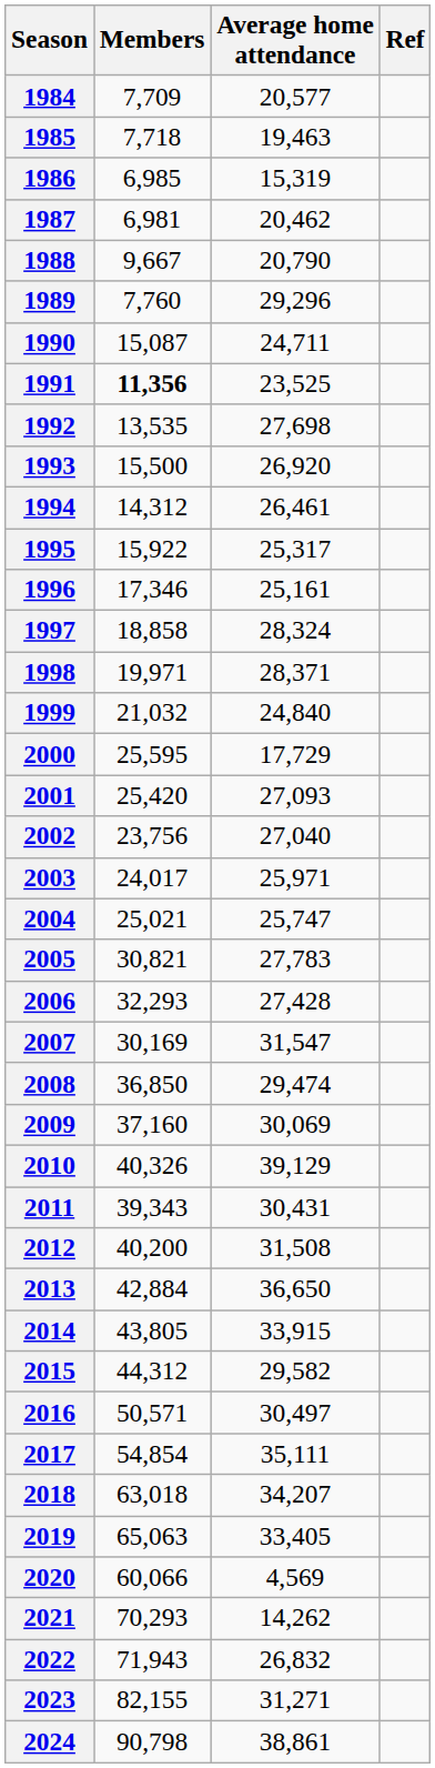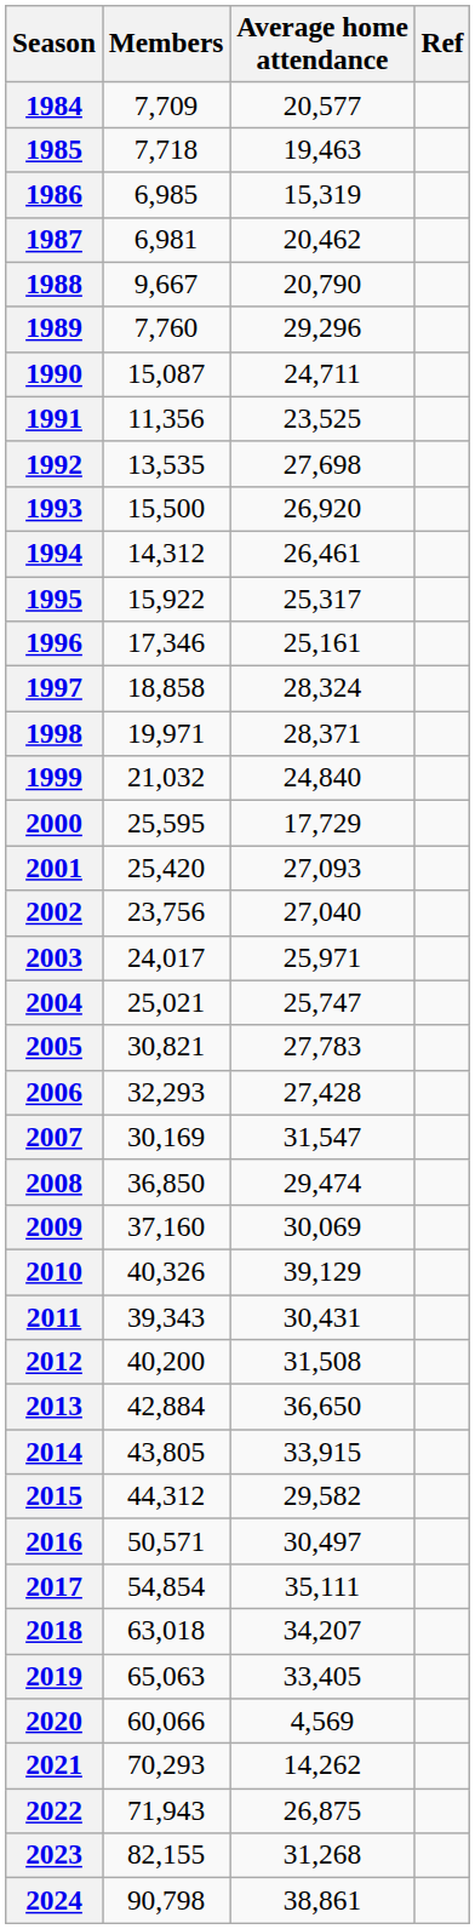 <table class="wikitable plainrowheaders sortable" style="text-align:center;">
 <tr>
 <th scope="col">Season</th>
 <th scope="col">Members</th>
 <th scope="col">Average home<br>attendance</th>
 <th class="unsortable">Ref</th>
 </tr>
 <tr>
 <th scope="row" style="text-align:center;"><a href='#'>1984</a></th>
 <td>7,709</td>
 <td>20,577</td>
 <td></td>
 </tr>
 <tr>
 <th scope="row" style="text-align:center;"><a href='#'>1985</a></th>
 <td>7,718</td>
 <td>19,463</td>
 <td></td>
 </tr>
 <tr>
 <th scope="row" style="text-align:center;"><a href='#'>1986</a></th>
 <td>6,985</td>
 <td>15,319</td>
 <td></td>
 </tr>
 <tr>
 <th scope="row" style="text-align:center;"><a href='#'>1987</a></th>
 <td>6,981</td>
 <td>20,462</td>
 <td></td>
 </tr>
 <tr>
 <th scope="row" style="text-align:center;"><a href='#'>1988</a></th>
 <td>9,667</td>
 <td>20,790</td>
 <td></td>
 </tr>
 <tr>
 <th scope="row" style="text-align:center;"><a href='#'>1989</a></th>
 <td>7,760</td>
 <td>29,296</td>
 <td></td>
 </tr>
 <tr>
 <th scope="row" style="text-align:center;"><a href='#'>1990</a></th>
 <td>15,087</td>
 <td>24,711</td>
 <td></td>
 </tr>
 <tr>
 <th scope="row" style="text-align:center;"><a href='#'>1991</a></th>
-<td><strong>11,356</strong></td>
+<td>11,356</td>
 <td>23,525</td>
 <td></td>
 </tr>
 <tr>
 <th scope="row" style="text-align:center;"><a href='#'>1992</a></th>
 <td>13,535</td>
 <td>27,698</td>
 <td></td>
 </tr>
 <tr>
 <th scope="row" style="text-align:center;"><a href='#'>1993</a></th>
 <td>15,500</td>
 <td>26,920</td>
 <td></td>
 </tr>
 <tr>
 <th scope="row" style="text-align:center;"><a href='#'>1994</a></th>
 <td>14,312</td>
 <td>26,461</td>
 <td></td>
 </tr>
 <tr>
 <th scope="row" style="text-align:center;"><a href='#'>1995</a></th>
 <td>15,922</td>
 <td>25,317</td>
 <td></td>
 </tr>
 <tr>
 <th scope="row" style="text-align:center;"><a href='#'>1996</a></th>
 <td>17,346</td>
 <td>25,161</td>
 <td></td>
 </tr>
 <tr>
 <th scope="row" style="text-align:center;"><a href='#'>1997</a></th>
 <td>18,858</td>
 <td>28,324</td>
 <td></td>
 </tr>
 <tr>
 <th scope="row" style="text-align:center;"><a href='#'>1998</a></th>
 <td>19,971</td>
 <td>28,371</td>
 <td></td>
 </tr>
 <tr>
 <th scope="row" style="text-align:center;"><a href='#'>1999</a></th>
 <td>21,032</td>
 <td>24,840</td>
 <td></td>
 </tr>
 <tr>
 <th scope="row" style="text-align:center;"><a href='#'>2000</a></th>
 <td>25,595</td>
 <td>17,729</td>
 <td></td>
 </tr>
 <tr>
 <th scope="row" style="text-align:center;"><a href='#'>2001</a></th>
 <td>25,420</td>
 <td>27,093</td>
 <td></td>
 </tr>
 <tr>
 <th scope="row" style="text-align:center;"><a href='#'>2002</a></th>
 <td>23,756</td>
 <td>27,040</td>
 <td></td>
 </tr>
 <tr>
 <th scope="row" style="text-align:center;"><a href='#'>2003</a></th>
 <td>24,017</td>
 <td>25,971</td>
 <td></td>
 </tr>
 <tr>
 <th scope="row" style="text-align:center;"><a href='#'>2004</a></th>
 <td>25,021</td>
 <td>25,747</td>
 <td></td>
 </tr>
 <tr>
 <th scope="row" style="text-align:center;"><a href='#'>2005</a></th>
 <td>30,821</td>
 <td>27,783</td>
 <td></td>
 </tr>
 <tr>
 <th scope="row" style="text-align:center;"><a href='#'>2006</a></th>
 <td>32,293</td>
 <td>27,428</td>
 <td></td>
 </tr>
 <tr>
 <th scope="row" style="text-align:center;"><a href='#'>2007</a></th>
 <td>30,169</td>
 <td>31,547</td>
 <td></td>
 </tr>
 <tr>
 <th scope="row" style="text-align:center;"><a href='#'>2008</a></th>
 <td>36,850</td>
 <td>29,474</td>
 <td></td>
 </tr>
 <tr>
 <th scope="row" style="text-align:center;"><a href='#'>2009</a></th>
 <td>37,160</td>
 <td>30,069</td>
 <td></td>
 </tr>
 <tr>
 <th scope="row" style="text-align:center;"><a href='#'>2010</a></th>
 <td>40,326</td>
 <td>39,129</td>
 <td></td>
 </tr>
 <tr>
 <th scope="row" style="text-align:center;"><a href='#'>2011</a></th>
 <td>39,343</td>
 <td>30,431</td>
 <td></td>
 </tr>
 <tr>
 <th scope="row" style="text-align:center;"><a href='#'>2012</a></th>
 <td>40,200</td>
 <td>31,508</td>
 <td></td>
 </tr>
 <tr>
 <th scope="row" style="text-align:center;"><a href='#'>2013</a></th>
 <td>42,884</td>
 <td>36,650</td>
 <td></td>
 </tr>
 <tr>
 <th scope="row" style="text-align:center;"><a href='#'>2014</a></th>
 <td>43,805</td>
 <td>33,915</td>
 <td></td>
 </tr>
 <tr>
 <th scope="row" style="text-align:center;"><a href='#'>2015</a></th>
 <td>44,312</td>
 <td>29,582</td>
 <td></td>
 </tr>
 <tr>
 <th scope="row" style="text-align:center;"><a href='#'>2016</a></th>
 <td>50,571</td>
 <td>30,497</td>
 <td></td>
 </tr>
 <tr>
 <th scope="row" style="text-align:center;"><a href='#'>2017</a></th>
 <td>54,854</td>
 <td>35,111</td>
 <td></td>
 </tr>
 <tr>
 <th scope="row" style="text-align:center;"><a href='#'>2018</a></th>
 <td>63,018</td>
 <td>34,207</td>
 <td></td>
 </tr>
 <tr>
 <th scope="row" style="text-align:center;"><a href='#'>2019</a></th>
 <td>65,063</td>
 <td>33,405</td>
 <td></td>
 </tr>
 <tr>
 <th scope="row" style="text-align:center;"><a href='#'>2020</a></th>
 <td>60,066</td>
 <td>4,569</td>
 <td></td>
 </tr>
 <tr>
 <th scope="row" style="text-align:center;"><a href='#'>2021</a></th>
 <td>70,293</td>
 <td>14,262</td>
 <td></td>
 </tr>
 <tr>
 <th scope="row" style="text-align:center;"><a href='#'>2022</a></th>
 <td>71,943</td>
-<td>26,832</td>
+<td>26,875</td>
 <td></td>
 </tr>
 <tr>
 <th scope="row" style="text-align:center;"><a href='#'>2023</a></th>
 <td>82,155</td>
-<td>31,271</td>
+<td>31,268</td>
 <td></td>
 </tr>
 <tr>
 <th scope="row" style="text-align:center;"><a href='#'>2024</a></th>
 <td>90,798</td>
 <td>38,861</td>
 <td></td>
 </tr>
 </table>
